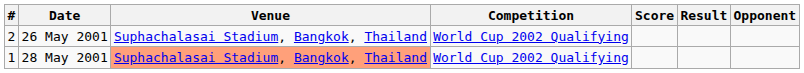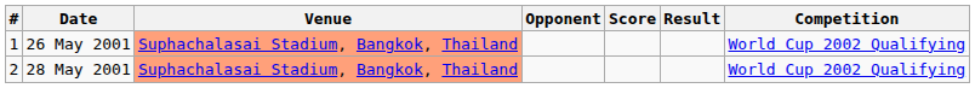 <table class="wikitable" text-align: left;">
 <tr bgcolor="#CCCCCC" align="center">
 <th>#</th>
 <th>Date</th>
 <th>Venue</th>
-<th>Competition</th>
+<th>Opponent</th>
 <th>Score</th>
 <th>Result</th>
-<th>Opponent</th>
+<th>Competition</th>
+</tr>
+<tr>
+<td>1</td>
+<td>26 May 2001</td>
+<td style="background: lightsalmon;"><a href='#'>Suphachalasai Stadium</a>, <a href='#'>Bangkok</a>, <a href='#'>Thailand</a></td>
+<td></td>
+<td></td>
+<td></td>
+<td><a href='#'>World Cup 2002 Qualifying</a></td>
 </tr>
 <tr>
 <td>2</td>
-<td>26 May 2001</td>
-<td><a href='#'>Suphachalasai Stadium</a>, <a href='#'>Bangkok</a>, <a href='#'>Thailand</a></td>
-<td><a href='#'>World Cup 2002 Qualifying</a></td>
+<td>28 May 2001</td>
+<td style="background: lightsalmon;"><a href='#'>Suphachalasai Stadium</a>, <a href='#'>Bangkok</a>, <a href='#'>Thailand</a></td>
 <td></td>
 <td></td>
 <td></td>
-</tr>
-<tr>
-<td>1</td>
-<td>28 May 2001</td>
-<td style="background: lightsalmon;"><a href='#'>Suphachalasai Stadium</a>, <a href='#'>Bangkok</a>, <a href='#'>Thailand</a></td>
 <td><a href='#'>World Cup 2002 Qualifying</a></td>
-<td></td>
-<td></td>
-<td></td>
 </tr>
 </table>
